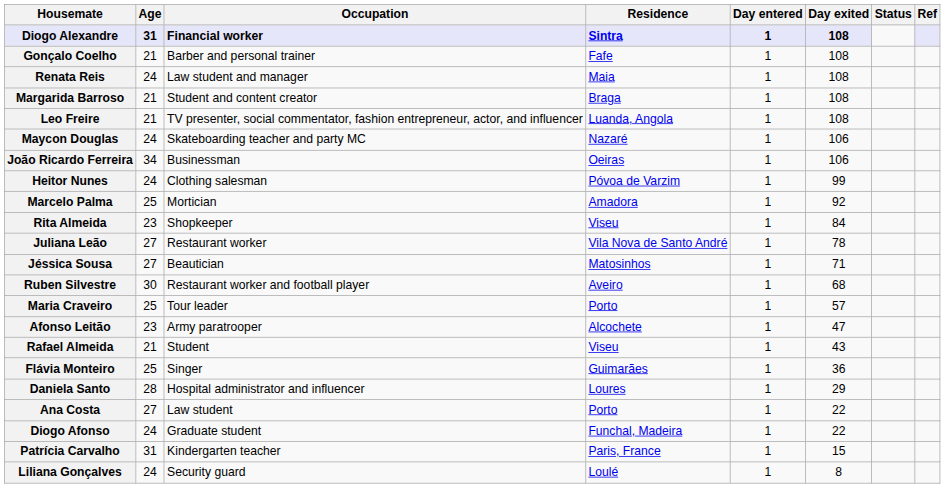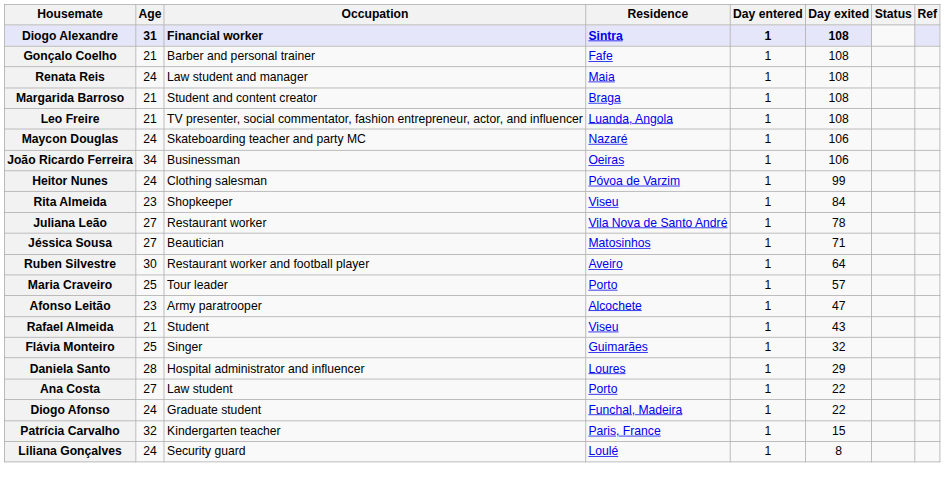 <table class="wikitable sortable" style="text-align: left; line-height:20px; width:auto">
 <tr>
 <th>Housemate</th>
 <th>Age</th>
 <th>Occupation</th>
 <th>Residence</th>
 <th>Day entered</th>
 <th>Day exited</th>
 <th>Status</th>
 <th>Ref</th>
 </tr>
 <tr>
 <td style="text-align: center" bgcolor="E6E6FA"><strong>Diogo Alexandre</strong></td>
 <td style="text-align: center" bgcolor="E6E6FA"><strong>31</strong></td>
 <td bgcolor="E6E6FA"><strong>Financial worker</strong></td>
 <td bgcolor="E6E6FA"><strong><a href='#'>Sintra</a></strong></td>
 <td style="text-align: center" bgcolor="E6E6FA"><strong>1</strong></td>
 <td style="text-align: center" bgcolor="E6E6FA"><strong>108</strong></td>
 <td></td>
 <td style="text-align: center" bgcolor="E6E6FA"></td>
 </tr>
 <tr>
 <th>Gonçalo Coelho</th>
 <td style="text-align: center">21</td>
 <td>Barber and personal trainer</td>
 <td><a href='#'>Fafe</a></td>
 <td style="text-align: center">1</td>
 <td style="text-align: center">108</td>
 <td></td>
 <td style="text-align: center"></td>
 </tr>
 <tr>
 <th>Renata Reis</th>
 <td style="text-align: center">24</td>
 <td>Law student and manager</td>
 <td><a href='#'>Maia</a></td>
 <td style="text-align: center">1</td>
 <td style="text-align: center">108</td>
 <td></td>
 <td style="text-align: center"></td>
 </tr>
 <tr>
 <th>Margarida Barroso</th>
 <td style="text-align: center">21</td>
 <td>Student and content creator</td>
 <td><a href='#'>Braga</a></td>
 <td style="text-align: center">1</td>
 <td style="text-align: center">108</td>
 <td></td>
 <td style="text-align: center"></td>
 </tr>
 <tr>
 <th>Leo Freire</th>
 <td style="text-align: center">21</td>
 <td>TV presenter, social commentator, fashion entrepreneur, actor, and influencer</td>
 <td><a href='#'>Luanda, Angola</a></td>
 <td style="text-align: center">1</td>
 <td style="text-align: center">108</td>
 <td></td>
 <td style="text-align: center"></td>
 </tr>
 <tr>
 <th>Maycon Douglas</th>
 <td style="text-align: center">24</td>
 <td>Skateboarding teacher and party MC</td>
 <td><a href='#'>Nazaré</a></td>
 <td style="text-align: center">1</td>
 <td style="text-align: center">106</td>
 <td></td>
 <td style="text-align: center"></td>
 </tr>
 <tr>
 <th>João Ricardo Ferreira</th>
 <td style="text-align: center">34</td>
 <td>Businessman</td>
 <td><a href='#'>Oeiras</a></td>
 <td style="text-align: center">1</td>
 <td style="text-align: center">106</td>
 <td></td>
 <td style="text-align: center"></td>
 </tr>
 <tr>
 <th>Heitor Nunes</th>
 <td style="text-align: center">24</td>
 <td>Clothing salesman</td>
 <td><a href='#'>Póvoa de Varzim</a></td>
 <td style="text-align: center">1</td>
 <td style="text-align: center">99</td>
 <td></td>
 <td style="text-align: center"></td>
 </tr>
 <tr>
-<th>Marcelo Palma</th>
-<td style="text-align: center">25</td>
-<td>Mortician</td>
-<td><a href='#'>Amadora</a></td>
-<td style="text-align: center">1</td>
-<td style="text-align: center">92</td>
-<td></td>
-<td style="text-align: center"></td>
-</tr>
-<tr>
 <th>Rita Almeida</th>
 <td style="text-align: center">23</td>
 <td>Shopkeeper</td>
 <td><a href='#'>Viseu</a></td>
 <td style="text-align: center">1</td>
 <td style="text-align: center">84</td>
 <td></td>
 <td style="text-align: center"></td>
 </tr>
 <tr>
 <th>Juliana Leão</th>
 <td style="text-align: center">27</td>
 <td>Restaurant worker</td>
 <td><a href='#'>Vila Nova de Santo André</a></td>
 <td style="text-align: center">1</td>
 <td style="text-align: center">78</td>
 <td></td>
 <td style="text-align: center"></td>
 </tr>
 <tr>
 <th>Jéssica Sousa</th>
 <td style="text-align: center">27</td>
 <td>Beautician</td>
 <td><a href='#'>Matosinhos</a></td>
 <td style="text-align: center">1</td>
 <td style="text-align: center">71</td>
 <td></td>
 <td style="text-align: center"></td>
 </tr>
 <tr>
 <th>Ruben Silvestre</th>
 <td style="text-align: center">30</td>
 <td>Restaurant worker and football player</td>
 <td><a href='#'>Aveiro</a></td>
 <td style="text-align: center">1</td>
-<td style="text-align: center">68</td>
+<td style="text-align: center">64</td>
 <td></td>
 <td style="text-align: center"></td>
 </tr>
 <tr>
 <th>Maria Craveiro</th>
 <td style="text-align: center">25</td>
 <td>Tour leader</td>
 <td><a href='#'>Porto</a></td>
 <td style="text-align: center">1</td>
 <td style="text-align: center">57</td>
 <td></td>
 <td style="text-align: center"></td>
 </tr>
 <tr>
 <th>Afonso Leitão</th>
 <td style="text-align: center">23</td>
 <td>Army paratrooper</td>
 <td><a href='#'>Alcochete</a></td>
 <td style="text-align: center">1</td>
 <td style="text-align: center">47</td>
 <td></td>
 <td style="text-align: center"></td>
 </tr>
 <tr>
 <th>Rafael Almeida</th>
 <td style="text-align: center">21</td>
 <td>Student</td>
 <td><a href='#'>Viseu</a></td>
 <td style="text-align: center">1</td>
 <td style="text-align: center">43</td>
 <td></td>
 <td style="text-align: center"></td>
 </tr>
 <tr>
 <th>Flávia Monteiro</th>
 <td style="text-align: center">25</td>
 <td>Singer</td>
 <td><a href='#'>Guimarães</a></td>
 <td style="text-align: center">1</td>
-<td style="text-align: center">36</td>
+<td style="text-align: center">32</td>
 <td></td>
 <td style="text-align: center"></td>
 </tr>
 <tr>
 <th>Daniela Santo</th>
 <td style="text-align: center">28</td>
 <td>Hospital administrator and influencer</td>
 <td><a href='#'>Loures</a></td>
 <td style="text-align: center">1</td>
 <td style="text-align: center">29</td>
 <td></td>
 <td style="text-align: center"></td>
 </tr>
 <tr>
 <th>Ana Costa</th>
 <td style="text-align: center">27</td>
 <td>Law student</td>
 <td><a href='#'>Porto</a></td>
 <td style="text-align: center">1</td>
 <td style="text-align: center">22</td>
 <td></td>
 <td style="text-align: center"></td>
 </tr>
 <tr>
 <th>Diogo Afonso</th>
 <td style="text-align: center">24</td>
 <td>Graduate student</td>
 <td><a href='#'>Funchal, Madeira</a></td>
 <td style="text-align: center">1</td>
 <td style="text-align: center">22</td>
 <td></td>
 <td style="text-align: center"></td>
 </tr>
 <tr>
 <th>Patrícia Carvalho</th>
-<td style="text-align: center">31</td>
+<td style="text-align: center">32</td>
 <td>Kindergarten teacher</td>
 <td><a href='#'>Paris, France</a></td>
 <td style="text-align: center">1</td>
 <td style="text-align: center">15</td>
 <td></td>
 <td style="text-align: center"></td>
 </tr>
 <tr>
 <th>Liliana Gonçalves</th>
 <td style="text-align: center">24</td>
 <td>Security guard</td>
 <td><a href='#'>Loulé</a></td>
 <td style="text-align: center">1</td>
 <td style="text-align: center">8</td>
 <td></td>
 <td style="text-align: center"></td>
 </tr>
 </table>
